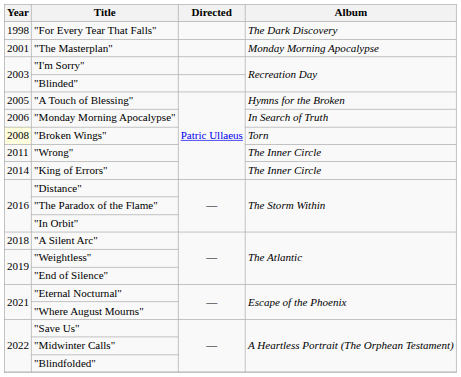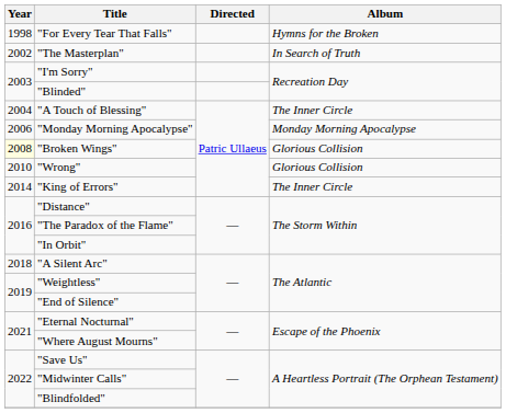 <table class="wikitable">
 <tr>
 <th>Year</th>
 <th>Title</th>
 <th>Directed</th>
 <th>Album</th>
 </tr>
 <tr>
 <td>1998</td>
 <td>"For Every Tear That Falls"</td>
 <td></td>
-<td><em>The Dark Discovery</em></td>
+<td><em>Hymns for the Broken</em></td>
 </tr>
 <tr>
-<td>2001</td>
+<td>2002</td>
 <td>"The Masterplan"</td>
 <td></td>
-<td><em>Monday Morning Apocalypse</em></td>
+<td><em>In Search of Truth</em></td>
 </tr>
 <tr>
 <td rowspan=2>2003</td>
 <td>"I'm Sorry"</td>
 <td></td>
 <td rowspan=2><em>Recreation Day</em></td>
 </tr>
 <tr>
 <td>"Blinded"</td>
 <td></td>
 </tr>
 <tr>
-<td>2005</td>
+<td>2004</td>
 <td>"A Touch of Blessing"</td>
 <td rowspan=5><a href='#'>Patric Ullaeus</a></td>
-<td><em>Hymns for the Broken</em></td>
+<td><em>The Inner Circle</em></td>
 </tr>
 <tr>
 <td>2006</td>
 <td>"Monday Morning Apocalypse"</td>
-<td><em>In Search of Truth</em></td>
+<td><em>Monday Morning Apocalypse</em></td>
 </tr>
 <tr>
 <td style="background: lightyellow;">2008</td>
 <td>"Broken Wings"</td>
-<td><em>Torn</em></td>
+<td><em>Glorious Collision</em></td>
 </tr>
 <tr>
-<td>2011</td>
+<td>2010</td>
 <td>"Wrong"</td>
-<td><em>The Inner Circle</em></td>
+<td><em>Glorious Collision</em></td>
 </tr>
 <tr>
 <td>2014</td>
 <td>"King of Errors"</td>
 <td><em>The Inner Circle</em></td>
 </tr>
 <tr>
 <td rowspan=3>2016</td>
 <td>"Distance"</td>
 <td rowspan=3 style="text-align:center;">—</td>
 <td rowspan=3><em>The Storm Within</em></td>
 </tr>
 <tr>
 <td>"The Paradox of the Flame"</td>
 </tr>
 <tr>
 <td>"In Orbit"</td>
 </tr>
 <tr>
 <td>2018</td>
 <td>"A Silent Arc"</td>
 <td rowspan=3 style="text-align:center;">—</td>
 <td rowspan=3><em>The Atlantic</em></td>
 </tr>
 <tr>
 <td rowspan=2>2019</td>
 <td>"Weightless"</td>
 </tr>
 <tr>
 <td>"End of Silence"</td>
 </tr>
 <tr>
 <td rowspan=2>2021</td>
 <td>"Eternal Nocturnal"</td>
 <td rowspan=2 style="text-align:center;">—</td>
 <td rowspan=2><em>Escape of the Phoenix</em></td>
 </tr>
 <tr>
 <td>"Where August Mourns"</td>
 </tr>
 <tr>
 <td rowspan=3>2022</td>
 <td>"Save Us"</td>
 <td rowspan=3 style="text-align:center;">—</td>
 <td rowspan=3><em>A Heartless Portrait (The Orphean Testament)</em></td>
 </tr>
 <tr>
 <td>"Midwinter Calls"</td>
 </tr>
 <tr>
 <td>"Blindfolded"</td>
 </tr>
 <tr>
 </tr>
 </table>
